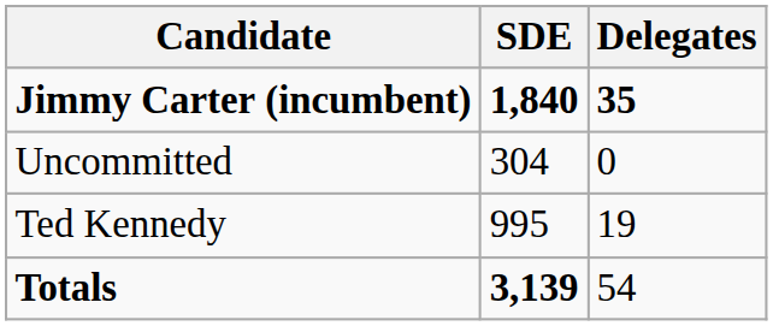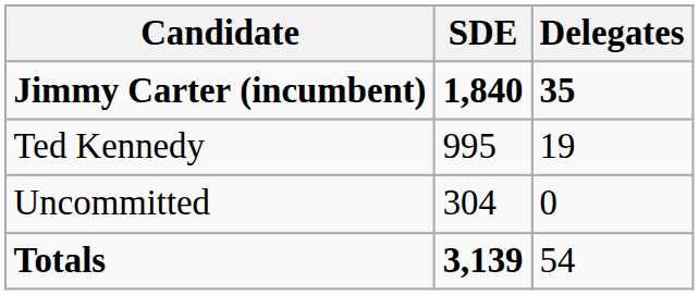 <table class="wikitable">
 <tr>
 <th>Candidate</th>
 <th>SDE</th>
 <th>Delegates</th>
 </tr>
 <tr>
 <td><strong>Jimmy Carter</strong> <strong>(incumbent)</strong></td>
 <td><strong>1,840</strong></td>
 <td><strong>35</strong></td>
 </tr>
 <tr>
+<td>Ted Kennedy</td>
+<td>995</td>
+<td>19</td>
+</tr>
+<tr>
 <td>Uncommitted</td>
 <td>304</td>
 <td>0</td>
-</tr>
-<tr>
-<td>Ted Kennedy</td>
-<td>995</td>
-<td>19</td>
 </tr>
 <tr>
 <td><strong>Totals</strong></td>
 <td><strong>3,139</strong></td>
 <td>54</td>
 </tr>
 </table>
